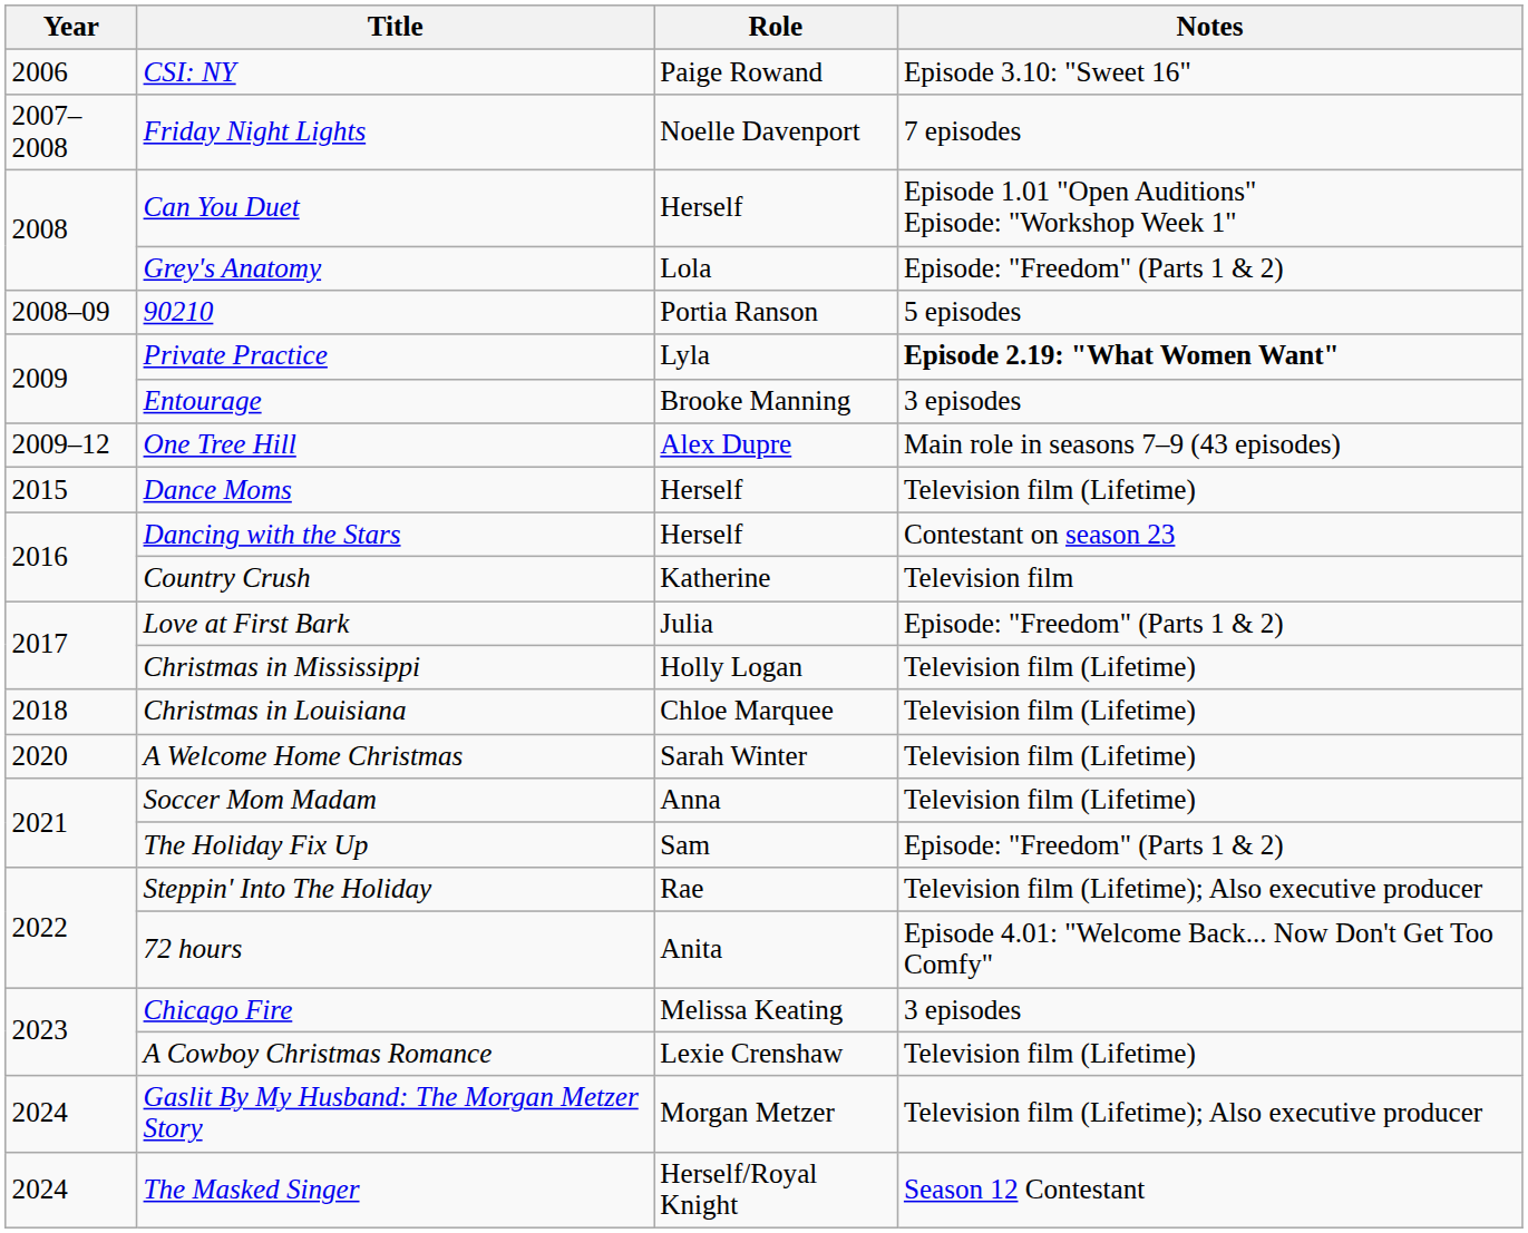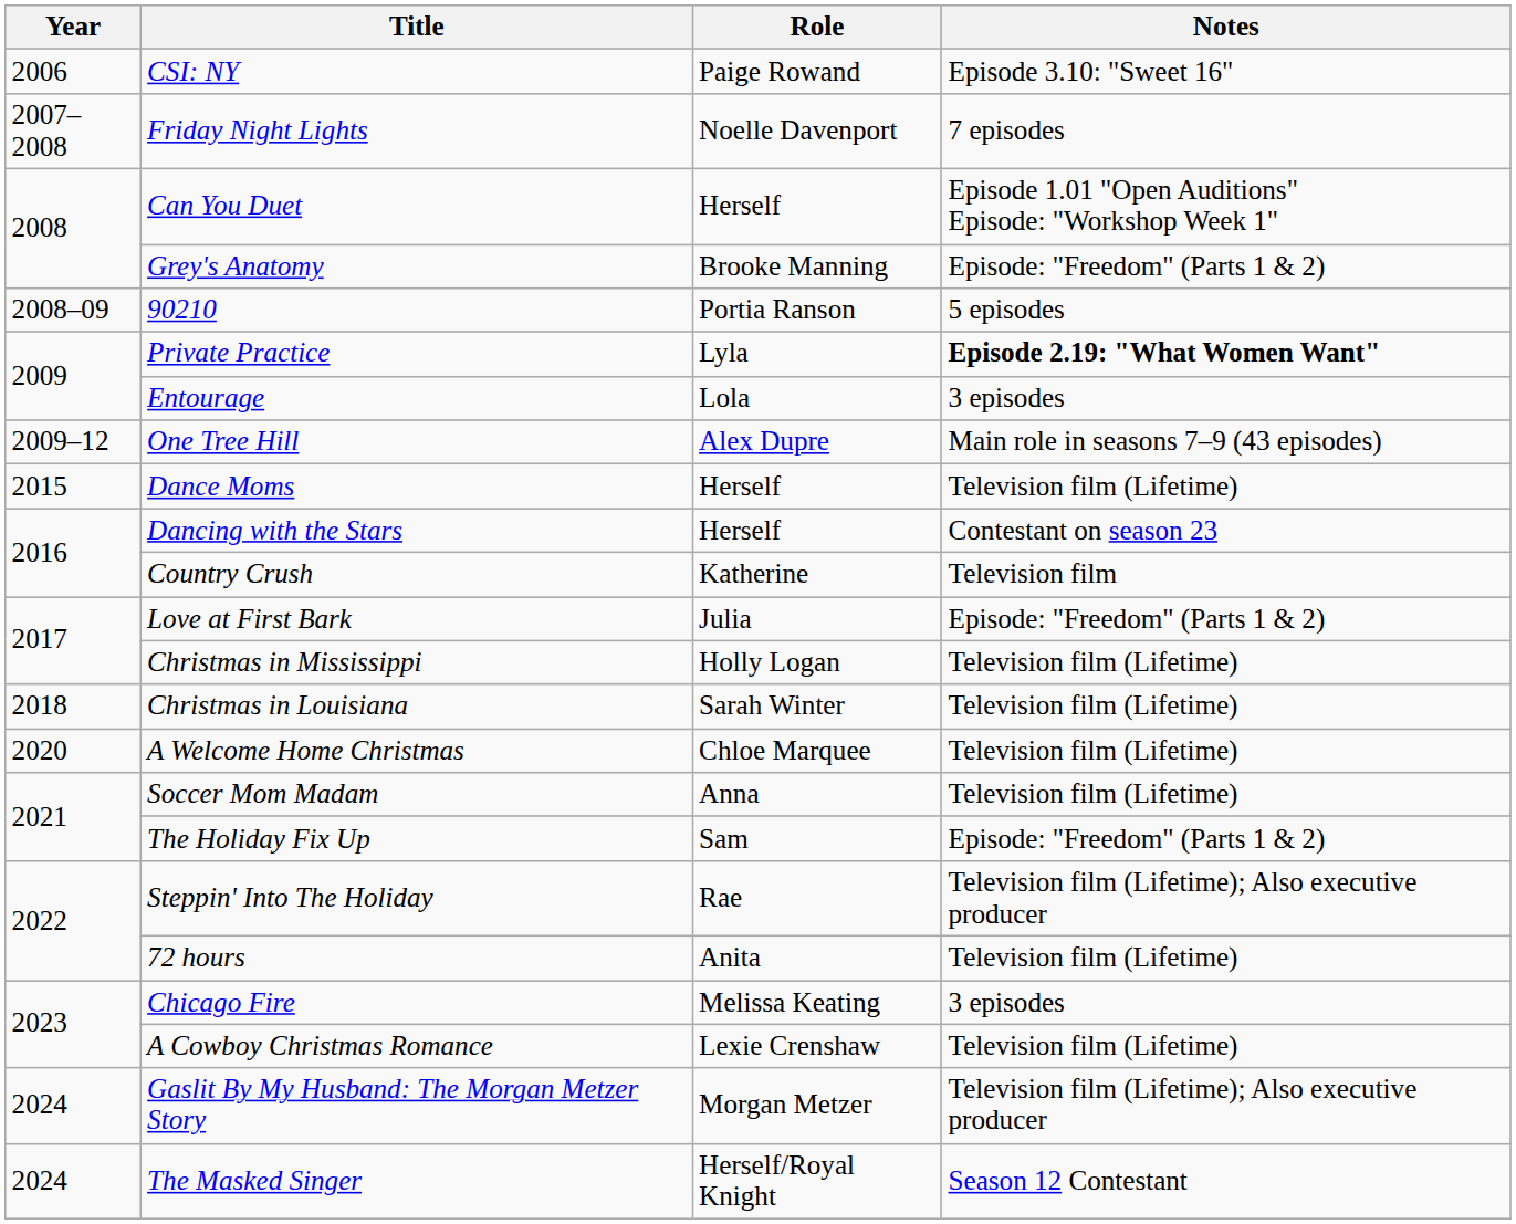 <table class="wikitable sortable">
 <tr>
 <th>Year</th>
 <th>Title</th>
 <th>Role</th>
 <th class="unsortable">Notes</th>
 </tr>
 <tr>
 <td>2006</td>
 <td><em><a href='#'>CSI: NY</a></em></td>
 <td>Paige Rowand</td>
 <td>Episode 3.10: "Sweet 16"</td>
 </tr>
 <tr>
 <td>2007–2008</td>
 <td><em><a href='#'>Friday Night Lights</a></em></td>
 <td>Noelle Davenport</td>
 <td>7 episodes</td>
 </tr>
 <tr>
 <td rowspan="2">2008</td>
 <td><em><a href='#'>Can You Duet</a></em></td>
 <td>Herself</td>
 <td>Episode 1.01 "Open Auditions" <br> Episode: "Workshop Week 1"</td>
 </tr>
 <tr>
 <td><em><a href='#'>Grey's Anatomy</a></em></td>
-<td>Lola</td>
+<td>Brooke Manning</td>
 <td>Episode: "Freedom" (Parts 1 & 2)</td>
 </tr>
 <tr>
 <td>2008–09</td>
 <td><em><a href='#'>90210</a></em></td>
 <td>Portia Ranson</td>
 <td>5 episodes</td>
 </tr>
 <tr>
 <td rowspan="2">2009</td>
 <td><em><a href='#'>Private Practice</a></em></td>
 <td>Lyla</td>
 <td><strong>Episode 2.19: "What Women Want"</strong></td>
 </tr>
 <tr>
 <td><em><a href='#'>Entourage</a></em></td>
-<td>Brooke Manning</td>
+<td>Lola</td>
 <td>3 episodes</td>
 </tr>
 <tr>
 <td>2009–12</td>
 <td><em><a href='#'>One Tree Hill</a></em></td>
 <td><a href='#'>Alex Dupre</a></td>
 <td>Main role in seasons 7–9 (43 episodes)</td>
 </tr>
 <tr>
 <td>2015</td>
 <td><em><a href='#'>Dance Moms</a></em></td>
 <td>Herself</td>
 <td>Television film (Lifetime)</td>
 </tr>
 <tr>
 <td rowspan="2">2016</td>
 <td><em><a href='#'>Dancing with the Stars</a></em></td>
 <td>Herself</td>
 <td>Contestant on <a href='#'>season 23</a></td>
 </tr>
 <tr>
 <td><em>Country Crush</em></td>
 <td>Katherine</td>
 <td>Television film</td>
 </tr>
 <tr>
 <td rowspan="2">2017</td>
 <td><em>Love at First Bark</em></td>
 <td>Julia</td>
 <td>Episode: "Freedom" (Parts 1 & 2)</td>
 </tr>
 <tr>
 <td><em>Christmas in Mississippi</em></td>
 <td>Holly Logan</td>
 <td>Television film (Lifetime)</td>
 </tr>
 <tr>
 <td>2018</td>
 <td><em>Christmas in Louisiana </em></td>
-<td>Chloe Marquee</td>
+<td>Sarah Winter</td>
 <td>Television film (Lifetime)</td>
 </tr>
 <tr>
 <td>2020</td>
 <td><em>A Welcome Home Christmas</em></td>
-<td>Sarah Winter</td>
+<td>Chloe Marquee</td>
 <td>Television film (Lifetime)</td>
 </tr>
 <tr>
 <td rowspan="2">2021</td>
 <td><em>Soccer Mom Madam</em></td>
 <td>Anna</td>
 <td>Television film (Lifetime)</td>
 </tr>
 <tr>
 <td><em>The Holiday Fix Up</em></td>
 <td>Sam</td>
 <td>Episode: "Freedom" (Parts 1 & 2)</td>
 </tr>
 <tr>
 <td rowspan="2">2022</td>
 <td><em>Steppin' Into The Holiday</em></td>
 <td>Rae</td>
 <td>Television film (Lifetime); Also executive producer</td>
 </tr>
 <tr>
 <td><em>72 hours</em></td>
 <td>Anita</td>
-<td>Episode 4.01: "Welcome Back... Now Don't Get Too Comfy"</td>
+<td>Television film (Lifetime)</td>
 </tr>
 <tr>
 <td rowspan="2">2023</td>
 <td><em><a href='#'>Chicago Fire</a></em></td>
 <td>Melissa Keating</td>
 <td>3 episodes</td>
 </tr>
 <tr>
 <td><em>A Cowboy Christmas Romance</em></td>
 <td>Lexie Crenshaw</td>
 <td>Television film (Lifetime)</td>
 </tr>
 <tr>
 <td>2024</td>
 <td><em><a href='#'>Gaslit By My Husband: The Morgan Metzer Story</a></em></td>
 <td>Morgan Metzer</td>
 <td>Television film (Lifetime); Also executive producer</td>
 </tr>
 <tr>
 <td>2024</td>
 <td><em><a href='#'>The Masked Singer</a></em></td>
 <td>Herself/Royal Knight</td>
 <td><a href='#'>Season 12</a> Contestant</td>
 </tr>
 </table>
